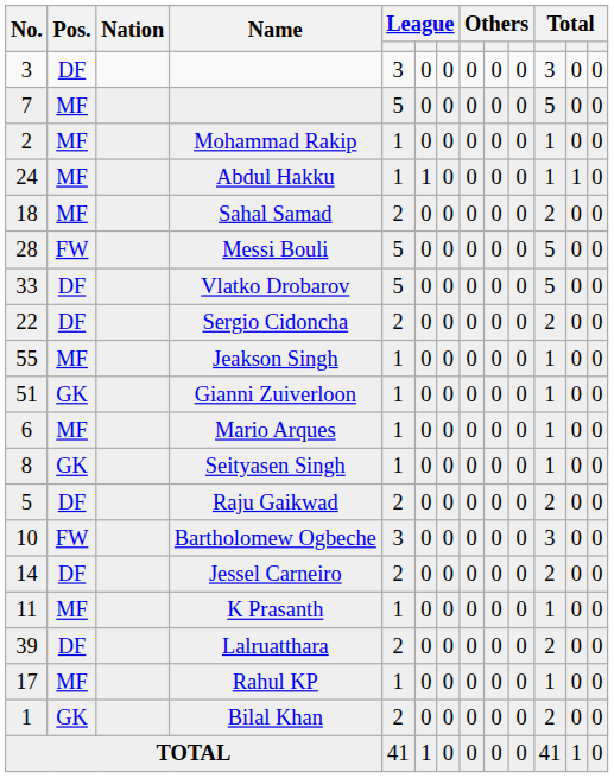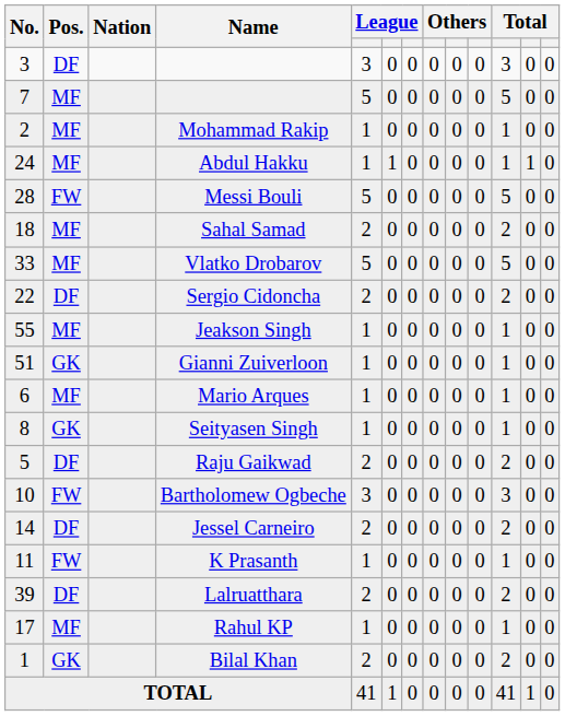 <table class="wikitable sortable" style="font-size: 95%; text-align: center;">
 <tr>
 <th rowspan=2>No.</th>
 <th rowspan=2>Pos.</th>
 <th rowspan=2>Nation</th>
 <th rowspan=2>Name</th>
 <th colspan=3><a href='#'>League</a></th>
 <th colspan=3>Others</th>
 <th colspan=3>Total</th>
 </tr>
 <tr>
 <th></th>
 <th></th>
 <th></th>
 <th></th>
 <th></th>
 <th></th>
 <th></th>
 <th></th>
 <th></th>
 </tr>
 <tr>
 <td>3</td>
 <td><a href='#'>DF</a></td>
 <td></td>
 <td></td>
 <td>3</td>
 <td>0</td>
 <td>0</td>
 <td>0</td>
 <td>0</td>
 <td>0</td>
 <td>3</td>
 <td>0</td>
 <td>0</td>
 </tr>
 <tr bgcolor="#efefef">
 <td>7</td>
 <td><a href='#'>MF</a></td>
 <td></td>
 <td></td>
 <td>5</td>
 <td>0</td>
 <td>0</td>
 <td>0</td>
 <td>0</td>
 <td>0</td>
 <td>5</td>
 <td>0</td>
 <td>0</td>
 </tr>
 <tr bgcolor="#efefef">
 <td>2</td>
 <td><a href='#'>MF</a></td>
 <td></td>
 <td><a href='#'>Mohammad Rakip</a></td>
 <td>1</td>
 <td>0</td>
 <td>0</td>
 <td>0</td>
 <td>0</td>
 <td>0</td>
 <td>1</td>
 <td>0</td>
 <td>0</td>
 </tr>
 <tr bgcolor="#efefef">
 <td>24</td>
 <td><a href='#'>MF</a></td>
 <td></td>
 <td><a href='#'>Abdul Hakku</a></td>
 <td>1</td>
 <td>1</td>
 <td>0</td>
 <td>0</td>
 <td>0</td>
 <td>0</td>
 <td>1</td>
 <td>1</td>
 <td>0</td>
 </tr>
 <tr bgcolor="#efefef">
+<td>28</td>
+<td><a href='#'>FW</a></td>
+<td></td>
+<td><a href='#'>Messi Bouli</a></td>
+<td>5</td>
+<td>0</td>
+<td>0</td>
+<td>0</td>
+<td>0</td>
+<td>0</td>
+<td>5</td>
+<td>0</td>
+<td>0</td>
+</tr>
+<tr bgcolor="#efefef">
 <td>18</td>
 <td><a href='#'>MF</a></td>
 <td></td>
 <td><a href='#'>Sahal Samad</a></td>
 <td>2</td>
 <td>0</td>
 <td>0</td>
 <td>0</td>
 <td>0</td>
 <td>0</td>
 <td>2</td>
 <td>0</td>
 <td>0</td>
 </tr>
 <tr bgcolor="#efefef">
-<td>28</td>
-<td><a href='#'>FW</a></td>
-<td></td>
-<td><a href='#'>Messi Bouli</a></td>
-<td>5</td>
-<td>0</td>
-<td>0</td>
-<td>0</td>
-<td>0</td>
-<td>0</td>
-<td>5</td>
-<td>0</td>
-<td>0</td>
-</tr>
-<tr bgcolor="#efefef">
 <td>33</td>
-<td><a href='#'>DF</a></td>
+<td><a href='#'>MF</a></td>
 <td></td>
 <td><a href='#'>Vlatko Drobarov</a></td>
 <td>5</td>
 <td>0</td>
 <td>0</td>
 <td>0</td>
 <td>0</td>
 <td>0</td>
 <td>5</td>
 <td>0</td>
 <td>0</td>
 </tr>
 <tr bgcolor="#efefef">
 <td>22</td>
 <td><a href='#'>DF</a></td>
 <td></td>
 <td><a href='#'>Sergio Cidoncha</a></td>
 <td>2</td>
 <td>0</td>
 <td>0</td>
 <td>0</td>
 <td>0</td>
 <td>0</td>
 <td>2</td>
 <td>0</td>
 <td>0</td>
 </tr>
 <tr bgcolor="#efefef">
 <td>55</td>
 <td><a href='#'>MF</a></td>
 <td></td>
 <td><a href='#'>Jeakson Singh</a></td>
 <td>1</td>
 <td>0</td>
 <td>0</td>
 <td>0</td>
 <td>0</td>
 <td>0</td>
 <td>1</td>
 <td>0</td>
 <td>0</td>
 </tr>
 <tr bgcolor="#efefef">
 <td>51</td>
 <td><a href='#'>GK</a></td>
 <td></td>
 <td><a href='#'>Gianni Zuiverloon</a></td>
 <td>1</td>
 <td>0</td>
 <td>0</td>
 <td>0</td>
 <td>0</td>
 <td>0</td>
 <td>1</td>
 <td>0</td>
 <td>0</td>
 </tr>
 <tr bgcolor="#efefef">
 <td>6</td>
 <td><a href='#'>MF</a></td>
 <td></td>
 <td><a href='#'>Mario Arques</a></td>
 <td>1</td>
 <td>0</td>
 <td>0</td>
 <td>0</td>
 <td>0</td>
 <td>0</td>
 <td>1</td>
 <td>0</td>
 <td>0</td>
 </tr>
 <tr bgcolor="#efefef">
 <td>8</td>
 <td><a href='#'>GK</a></td>
 <td></td>
 <td><a href='#'>Seityasen Singh</a></td>
 <td>1</td>
 <td>0</td>
 <td>0</td>
 <td>0</td>
 <td>0</td>
 <td>0</td>
 <td>1</td>
 <td>0</td>
 <td>0</td>
 </tr>
 <tr bgcolor="#efefef">
 <td>5</td>
 <td><a href='#'>DF</a></td>
 <td></td>
 <td><a href='#'>Raju Gaikwad</a></td>
 <td>2</td>
 <td>0</td>
 <td>0</td>
 <td>0</td>
 <td>0</td>
 <td>0</td>
 <td>2</td>
 <td>0</td>
 <td>0</td>
 </tr>
 <tr bgcolor="#efefef">
 <td>10</td>
 <td><a href='#'>FW</a></td>
 <td></td>
 <td><a href='#'>Bartholomew Ogbeche</a></td>
 <td>3</td>
 <td>0</td>
 <td>0</td>
 <td>0</td>
 <td>0</td>
 <td>0</td>
 <td>3</td>
 <td>0</td>
 <td>0</td>
 </tr>
 <tr bgcolor="#efefef">
 <td>14</td>
 <td><a href='#'>DF</a></td>
 <td></td>
 <td><a href='#'>Jessel Carneiro</a></td>
 <td>2</td>
 <td>0</td>
 <td>0</td>
 <td>0</td>
 <td>0</td>
 <td>0</td>
 <td>2</td>
 <td>0</td>
 <td>0</td>
 </tr>
 <tr bgcolor="#efefef">
 <td>11</td>
-<td><a href='#'>MF</a></td>
+<td><a href='#'>FW</a></td>
 <td></td>
 <td><a href='#'>K Prasanth</a></td>
 <td>1</td>
 <td>0</td>
 <td>0</td>
 <td>0</td>
 <td>0</td>
 <td>0</td>
 <td>1</td>
 <td>0</td>
 <td>0</td>
 </tr>
 <tr bgcolor="#efefef">
 <td>39</td>
 <td><a href='#'>DF</a></td>
 <td></td>
 <td><a href='#'>Lalruatthara</a></td>
 <td>2</td>
 <td>0</td>
 <td>0</td>
 <td>0</td>
 <td>0</td>
 <td>0</td>
 <td>2</td>
 <td>0</td>
 <td>0</td>
 </tr>
 <tr bgcolor="#efefef">
 <td>17</td>
 <td><a href='#'>MF</a></td>
 <td></td>
 <td><a href='#'>Rahul KP</a></td>
 <td>1</td>
 <td>0</td>
 <td>0</td>
 <td>0</td>
 <td>0</td>
 <td>0</td>
 <td>1</td>
 <td>0</td>
 <td>0</td>
 </tr>
 <tr bgcolor="#efefef">
 <td>1</td>
 <td><a href='#'>GK</a></td>
 <td></td>
 <td><a href='#'>Bilal Khan</a></td>
 <td>2</td>
 <td>0</td>
 <td>0</td>
 <td>0</td>
 <td>0</td>
 <td>0</td>
 <td>2</td>
 <td>0</td>
 <td>0</td>
 </tr>
 <tr bgcolor="#efefef">
 <td colspan=4><strong>TOTAL</strong></td>
 <td>41</td>
 <td>1</td>
 <td>0</td>
 <td>0</td>
 <td>0</td>
 <td>0</td>
 <td>41</td>
 <td>1</td>
 <td>0</td>
 </tr>
 </table>
